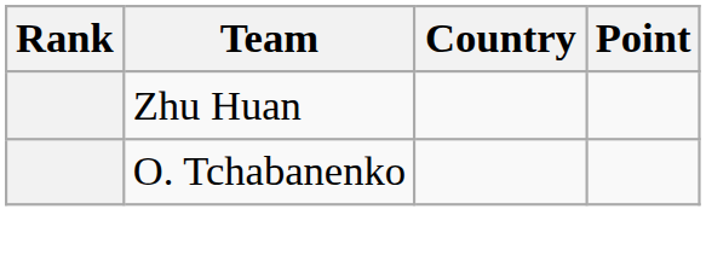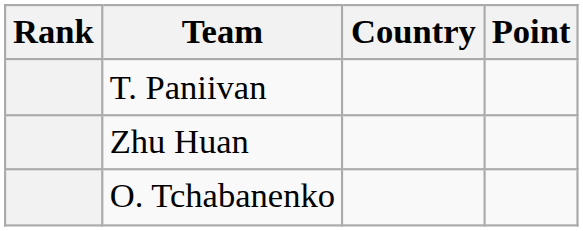 <table class="wikitable sortable">
 <tr>
 <th>Rank</th>
 <th>Team</th>
 <th>Country</th>
 <th>Point</th>
+</tr>
+<tr>
+<th></th>
+<td>T. Paniivan</td>
+<td></td>
+<td></td>
 </tr>
 <tr>
 <th></th>
 <td>Zhu Huan</td>
 <td></td>
 <td></td>
 </tr>
 <tr>
 <th></th>
 <td>O. Tchabanenko</td>
 <td></td>
 <td></td>
 </tr>
 </table>
